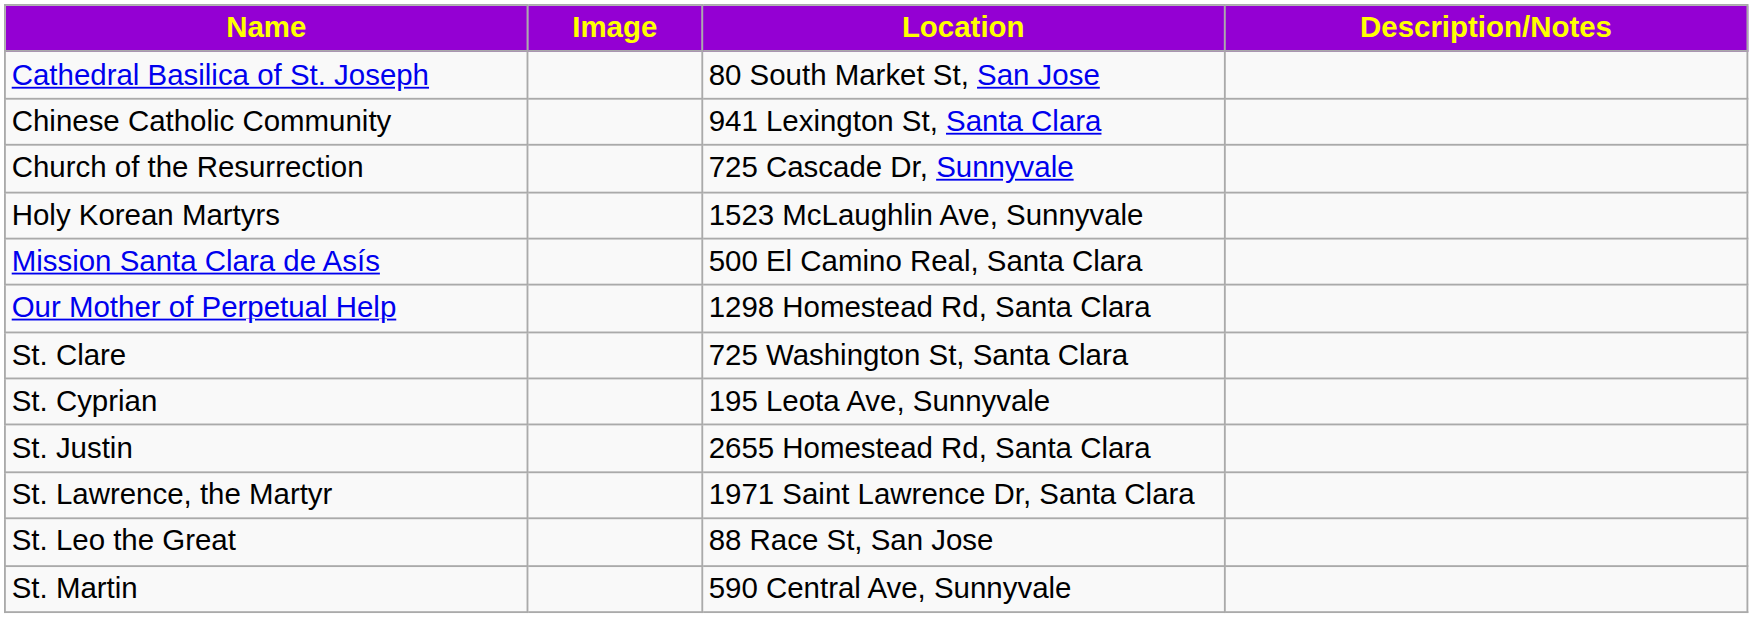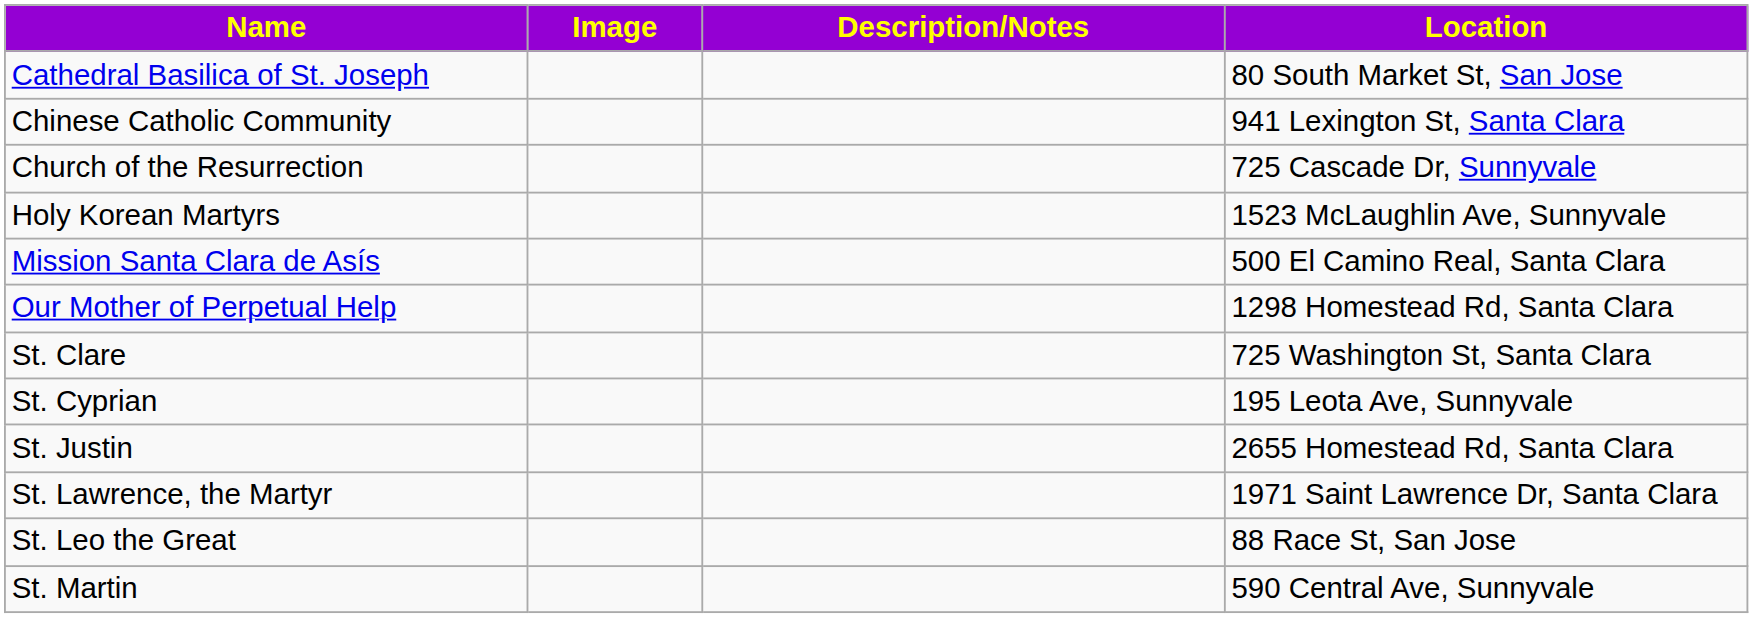 <table class="wikitable sortable" style="width:75%">
 <tr>
 <th style="background:darkviolet; color:yellow;" width="30%"><strong>Name</strong></th>
 <th style="background:darkviolet; color:yellow;" width="10%"><strong>Image</strong></th>
+<th style="background:darkviolet; color:yellow;" width="30"><strong>Description/Notes</strong></th>
 <th style="background:darkviolet; color:yellow;" width="30%"><strong>Location</strong></th>
-<th style="background:darkviolet; color:yellow;" width="30"><strong>Description/Notes</strong></th>
 </tr>
 <tr>
 <td><a href='#'>Cathedral Basilica of St. Joseph</a></td>
 <td></td>
+<td></td>
 <td>80 South Market St, <a href='#'>San Jose</a></td>
-<td></td>
 </tr>
 <tr>
 <td>Chinese Catholic Community</td>
 <td></td>
+<td></td>
 <td>941 Lexington St, <a href='#'>Santa Clara</a></td>
-<td></td>
 </tr>
 <tr>
 <td>Church of the Resurrection</td>
 <td></td>
+<td></td>
 <td>725 Cascade Dr, <a href='#'>Sunnyvale</a></td>
-<td></td>
 </tr>
 <tr>
 <td>Holy Korean Martyrs</td>
 <td></td>
+<td></td>
 <td>1523 McLaughlin Ave, Sunnyvale</td>
-<td></td>
 </tr>
 <tr>
 <td><a href='#'>Mission Santa Clara de Asís</a></td>
 <td></td>
+<td></td>
 <td>500 El Camino Real, Santa Clara</td>
-<td></td>
 </tr>
 <tr>
 <td><a href='#'>Our Mother of Perpetual Help</a></td>
 <td></td>
+<td></td>
 <td>1298 Homestead Rd, Santa Clara</td>
-<td></td>
 </tr>
 <tr>
 <td>St. Clare</td>
 <td></td>
+<td></td>
 <td>725 Washington St, Santa Clara</td>
-<td></td>
 </tr>
 <tr>
 <td>St. Cyprian</td>
 <td></td>
+<td></td>
 <td>195 Leota Ave, Sunnyvale</td>
-<td></td>
 </tr>
 <tr>
 <td>St. Justin</td>
 <td></td>
+<td></td>
 <td>2655 Homestead Rd, Santa Clara</td>
-<td></td>
 </tr>
 <tr>
 <td>St. Lawrence, the Martyr</td>
 <td></td>
+<td></td>
 <td>1971 Saint Lawrence Dr, Santa Clara</td>
-<td></td>
 </tr>
 <tr>
 <td>St. Leo the Great</td>
 <td></td>
+<td></td>
 <td>88 Race St, San Jose</td>
-<td></td>
 </tr>
 <tr>
 <td>St. Martin</td>
 <td></td>
+<td></td>
 <td>590 Central Ave, Sunnyvale</td>
-<td></td>
 </tr>
 </table>
